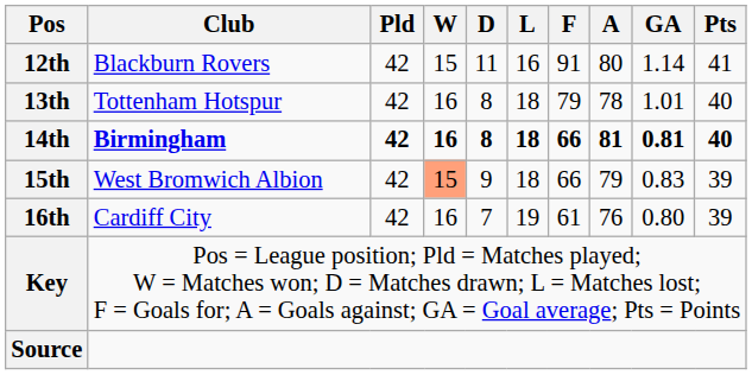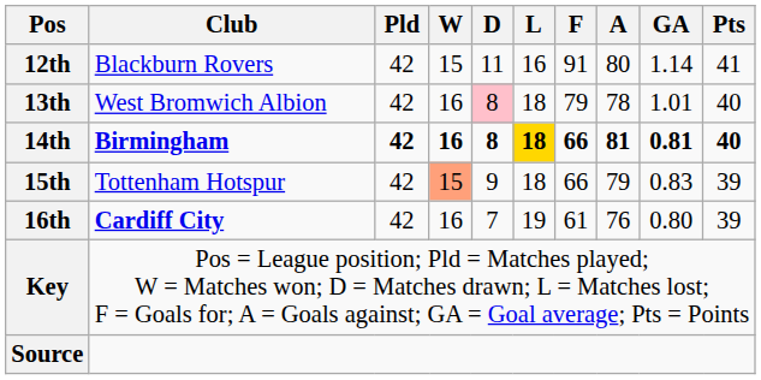 <table class="wikitable" style="text-align:center">
 <tr>
 <th scope="col">Pos</th>
 <th scope="col">Club</th>
 <th scope="col">Pld</th>
 <th scope="col">W</th>
 <th scope="col">D</th>
 <th scope="col">L</th>
 <th scope="col">F</th>
 <th scope="col">A</th>
 <th scope="col">GA</th>
 <th scope="col">Pts</th>
 </tr>
 <tr>
 <th scope="row">12th</th>
 <td align="left"><a href='#'>Blackburn Rovers</a></td>
 <td>42</td>
 <td>15</td>
 <td>11</td>
 <td>16</td>
 <td>91</td>
 <td>80</td>
 <td>1.14</td>
 <td>41</td>
 </tr>
 <tr>
 <th scope="row">13th</th>
-<td align="left"><a href='#'>Tottenham Hotspur</a></td>
+<td align="left"><a href='#'>West Bromwich Albion</a></td>
 <td>42</td>
 <td>16</td>
-<td>8</td>
+<td style="background: pink;">8</td>
 <td>18</td>
 <td>79</td>
 <td>78</td>
 <td>1.01</td>
 <td>40</td>
 </tr>
 <tr style="font-weight:bold">
 <th scope="row">14th</th>
 <td align="left"><a href='#'>Birmingham</a></td>
 <td>42</td>
 <td>16</td>
 <td>8</td>
-<td>18</td>
+<td style="background: gold;">18</td>
 <td>66</td>
 <td>81</td>
 <td>0.81</td>
 <td>40</td>
 </tr>
 <tr>
 <th scope="row">15th</th>
-<td align="left"><a href='#'>West Bromwich Albion</a></td>
+<td align="left"><a href='#'>Tottenham Hotspur</a></td>
 <td>42</td>
 <td style="background: lightsalmon;">15</td>
 <td>9</td>
 <td>18</td>
 <td>66</td>
 <td>79</td>
 <td>0.83</td>
 <td>39</td>
 </tr>
 <tr>
 <th scope="row">16th</th>
-<td align="left"><a href='#'>Cardiff City</a></td>
+<td align="left"><strong><a href='#'>Cardiff City</a></strong></td>
 <td>42</td>
 <td>16</td>
 <td>7</td>
 <td>19</td>
 <td>61</td>
 <td>76</td>
 <td>0.80</td>
 <td>39</td>
 </tr>
 <tr>
 <th scope="row">Key</th>
 <td colspan="9">Pos = League position; Pld = Matches played;<br>W = Matches won; D = Matches drawn; L = Matches lost;<br>F = Goals for; A = Goals against; GA = <a href='#'>Goal average</a>; Pts = Points</td>
 </tr>
 <tr>
 <th scope="row">Source</th>
 <td colspan="9"></td>
 </tr>
 </table>
